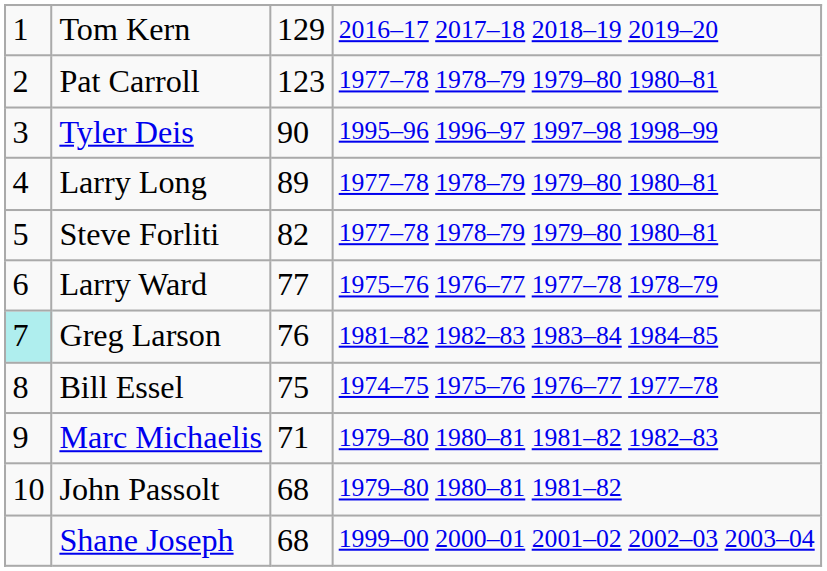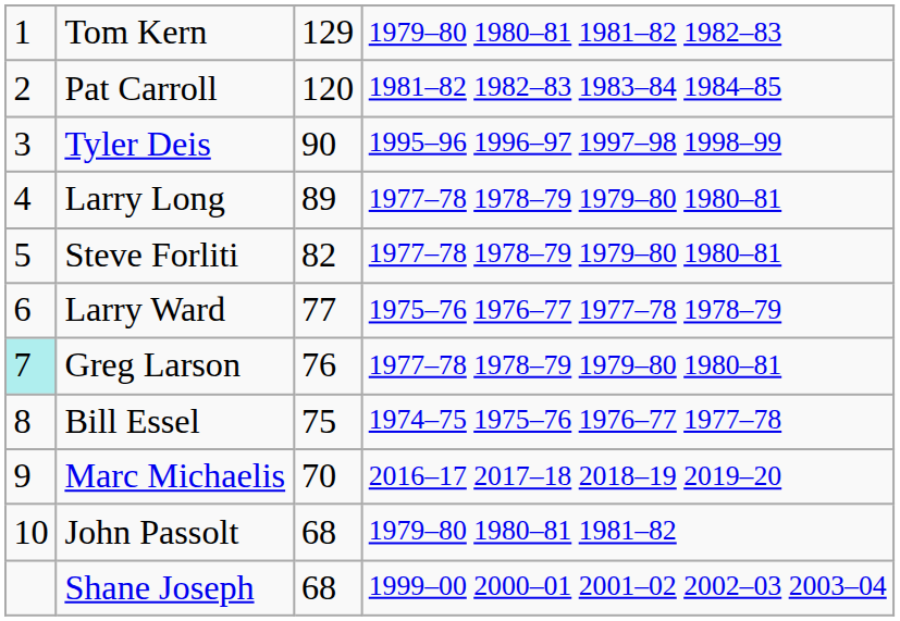 <table class="wikitable">
 <tr>
 </tr>
 <tr>
 <td>1</td>
 <td>Tom Kern</td>
 <td>129</td>
-<td style="font-size:80%;"><a href='#'>2016–17</a> <a href='#'>2017–18</a> <a href='#'>2018–19</a> <a href='#'>2019–20</a></td>
+<td style="font-size:80%;"><a href='#'>1979–80</a> <a href='#'>1980–81</a> <a href='#'>1981–82</a> <a href='#'>1982–83</a></td>
 </tr>
 <tr>
 <td>2</td>
 <td>Pat Carroll</td>
-<td>123</td>
-<td style="font-size:80%;"><a href='#'>1977–78</a> <a href='#'>1978–79</a> <a href='#'>1979–80</a> <a href='#'>1980–81</a></td>
+<td>120</td>
+<td style="font-size:80%;"><a href='#'>1981–82</a> <a href='#'>1982–83</a> <a href='#'>1983–84</a> <a href='#'>1984–85</a></td>
 </tr>
 <tr>
 <td>3</td>
 <td><a href='#'>Tyler Deis</a></td>
 <td>90</td>
 <td style="font-size:80%;"><a href='#'>1995–96</a> <a href='#'>1996–97</a> <a href='#'>1997–98</a> <a href='#'>1998–99</a></td>
 </tr>
 <tr>
 <td>4</td>
 <td>Larry Long</td>
 <td>89</td>
 <td style="font-size:80%;"><a href='#'>1977–78</a> <a href='#'>1978–79</a> <a href='#'>1979–80</a> <a href='#'>1980–81</a></td>
 </tr>
 <tr>
 <td>5</td>
 <td>Steve Forliti</td>
 <td>82</td>
 <td style="font-size:80%;"><a href='#'>1977–78</a> <a href='#'>1978–79</a> <a href='#'>1979–80</a> <a href='#'>1980–81</a></td>
 </tr>
 <tr>
 <td>6</td>
 <td>Larry Ward</td>
 <td>77</td>
 <td style="font-size:80%;"><a href='#'>1975–76</a> <a href='#'>1976–77</a> <a href='#'>1977–78</a> <a href='#'>1978–79</a></td>
 </tr>
 <tr>
 <td style="background: paleturquoise;">7</td>
 <td>Greg Larson</td>
 <td>76</td>
-<td style="font-size:80%;"><a href='#'>1981–82</a> <a href='#'>1982–83</a> <a href='#'>1983–84</a> <a href='#'>1984–85</a></td>
+<td style="font-size:80%;"><a href='#'>1977–78</a> <a href='#'>1978–79</a> <a href='#'>1979–80</a> <a href='#'>1980–81</a></td>
 </tr>
 <tr>
 <td>8</td>
 <td>Bill Essel</td>
 <td>75</td>
 <td style="font-size:80%;"><a href='#'>1974–75</a> <a href='#'>1975–76</a> <a href='#'>1976–77</a> <a href='#'>1977–78</a></td>
 </tr>
 <tr>
 <td>9</td>
 <td><a href='#'>Marc Michaelis</a></td>
-<td>71</td>
-<td style="font-size:80%;"><a href='#'>1979–80</a> <a href='#'>1980–81</a> <a href='#'>1981–82</a> <a href='#'>1982–83</a></td>
+<td>70</td>
+<td style="font-size:80%;"><a href='#'>2016–17</a> <a href='#'>2017–18</a> <a href='#'>2018–19</a> <a href='#'>2019–20</a></td>
 </tr>
 <tr>
 <td>10</td>
 <td>John Passolt</td>
 <td>68</td>
 <td style="font-size:80%;"><a href='#'>1979–80</a> <a href='#'>1980–81</a> <a href='#'>1981–82</a></td>
 </tr>
 <tr>
 <td></td>
 <td><a href='#'>Shane Joseph</a></td>
 <td>68</td>
 <td style="font-size:80%;"><a href='#'>1999–00</a> <a href='#'>2000–01</a> <a href='#'>2001–02</a> <a href='#'>2002–03</a> <a href='#'>2003–04</a></td>
 </tr>
 </table>
